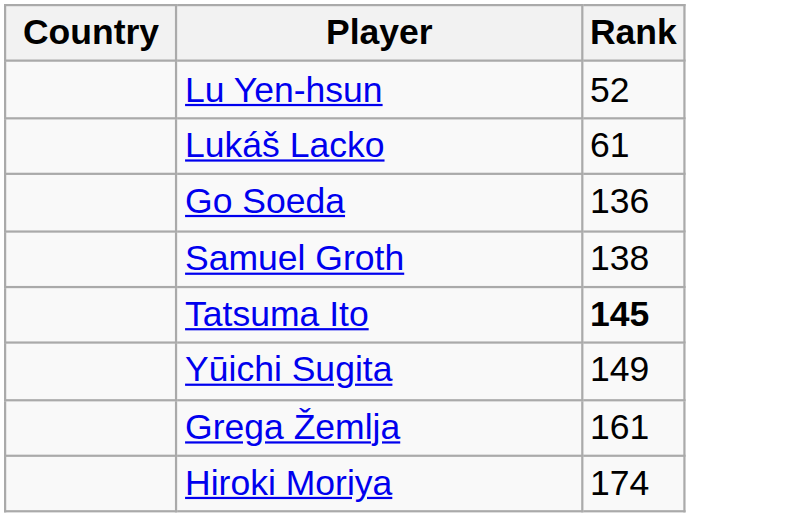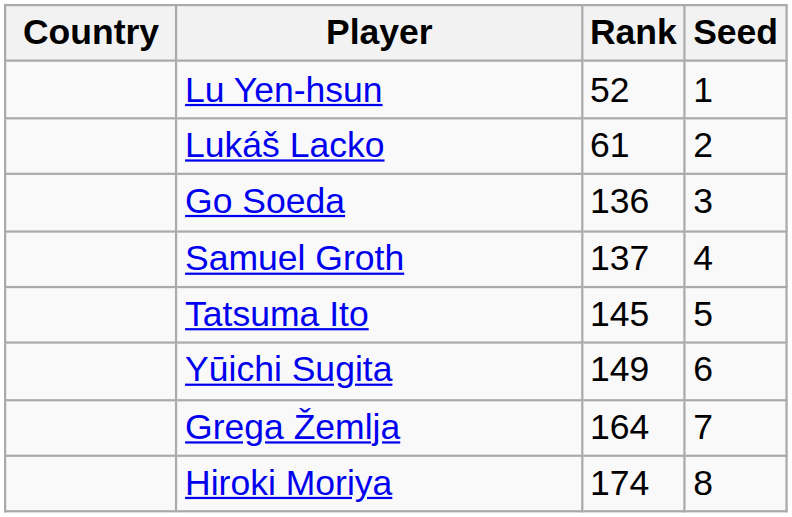 <table class="sortable wikitable">
 <tr>
 <th width="70">Country</th>
 <th width="175">Player</th>
 <th>Rank</th>
+<th>Seed</th>
 </tr>
 <tr>
 <td></td>
 <td><a href='#'>Lu Yen-hsun</a></td>
 <td>52</td>
+<td>1</td>
 </tr>
 <tr>
 <td></td>
 <td><a href='#'>Lukáš Lacko</a></td>
 <td>61</td>
+<td>2</td>
 </tr>
 <tr>
 <td></td>
 <td><a href='#'>Go Soeda</a></td>
 <td>136</td>
+<td>3</td>
 </tr>
 <tr>
 <td></td>
 <td><a href='#'>Samuel Groth</a></td>
-<td>138</td>
+<td>137</td>
+<td>4</td>
 </tr>
 <tr>
 <td></td>
 <td><a href='#'>Tatsuma Ito</a></td>
-<td><strong>145</strong></td>
+<td>145</td>
+<td>5</td>
 </tr>
 <tr>
 <td></td>
 <td><a href='#'>Yūichi Sugita</a></td>
 <td>149</td>
+<td>6</td>
 </tr>
 <tr>
 <td></td>
 <td><a href='#'>Grega Žemlja</a></td>
-<td>161</td>
+<td>164</td>
+<td>7</td>
 </tr>
 <tr>
 <td></td>
 <td><a href='#'>Hiroki Moriya</a></td>
 <td>174</td>
+<td>8</td>
 </tr>
 </table>
